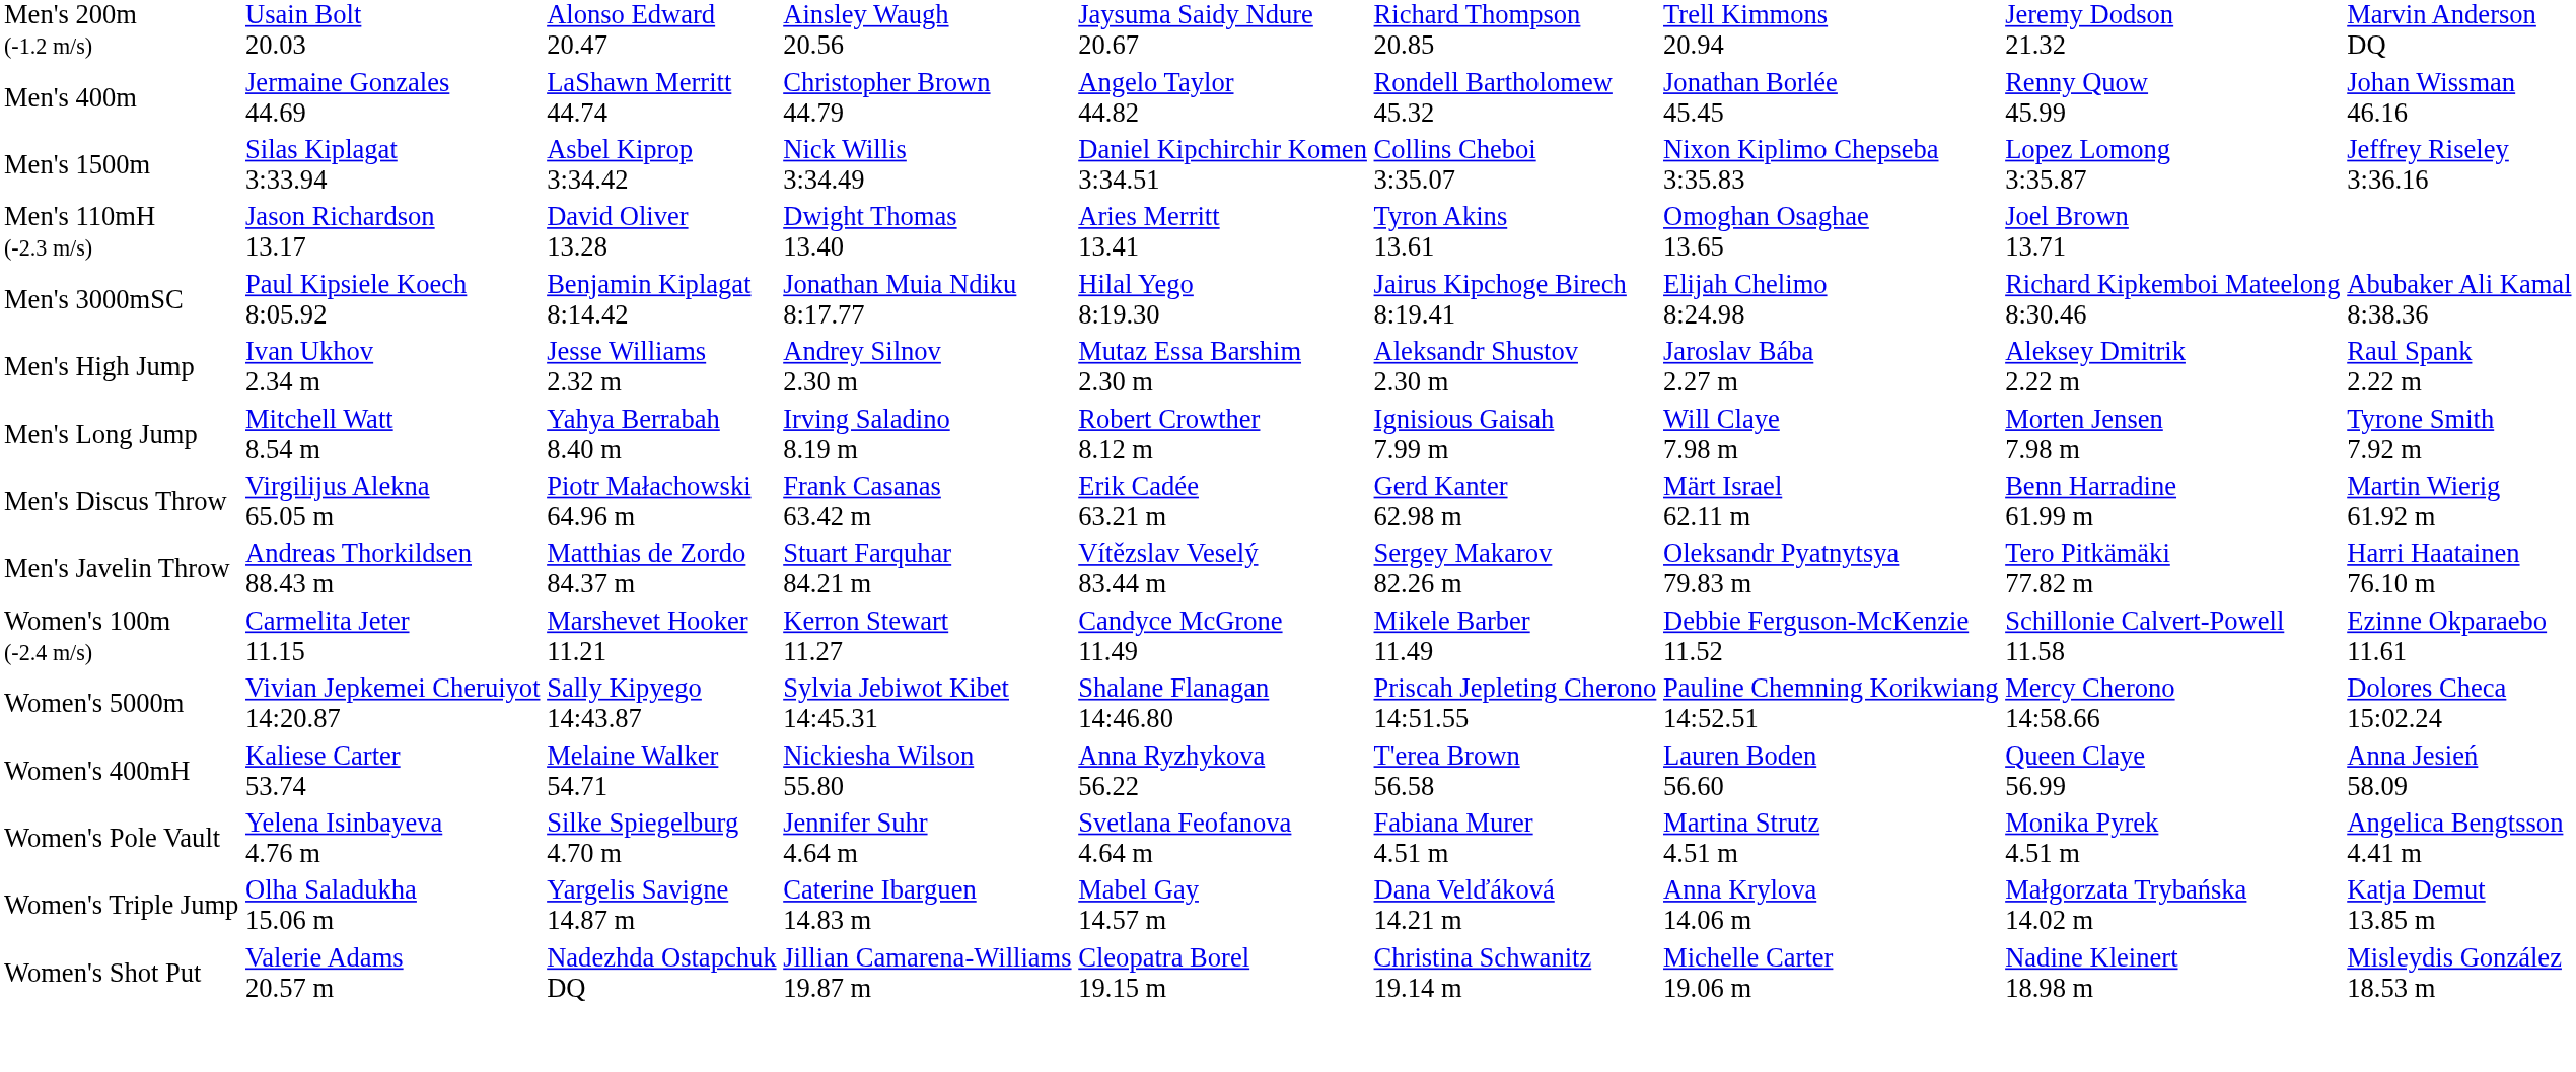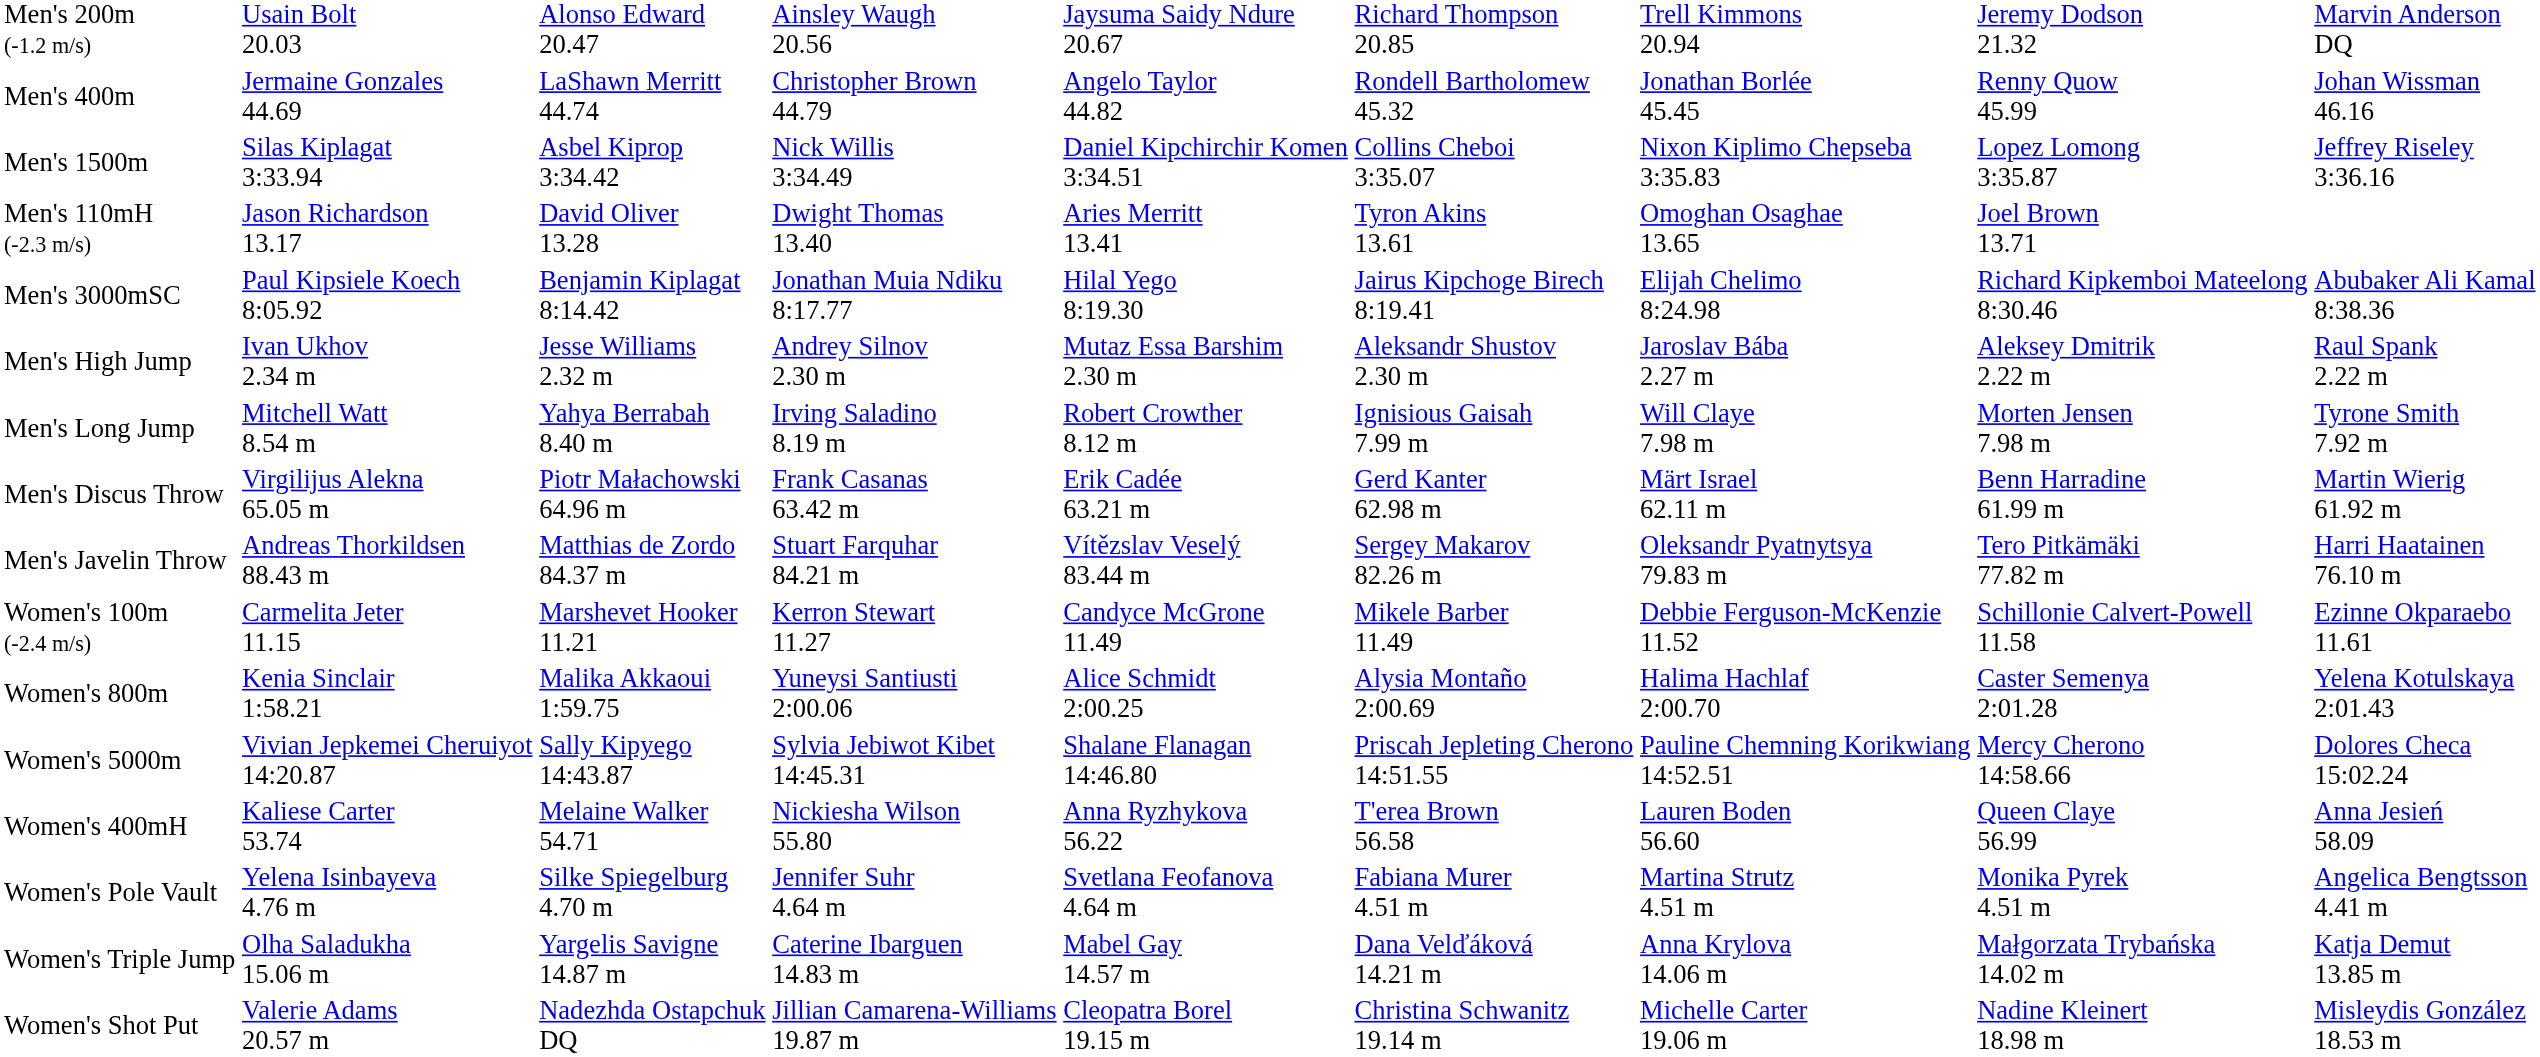 <table>
 <tr>
 <td>Men's 200m<br><small>(-1.2 m/s)</small></td>
 <td><a href='#'>Usain Bolt</a><br>  20.03</td>
 <td><a href='#'>Alonso Edward</a><br>  20.47</td>
 <td><a href='#'>Ainsley Waugh</a><br>  20.56</td>
 <td><a href='#'>Jaysuma Saidy Ndure</a><br>  20.67</td>
 <td><a href='#'>Richard Thompson</a><br>  20.85</td>
 <td><a href='#'>Trell Kimmons</a><br>  20.94</td>
 <td><a href='#'>Jeremy Dodson</a><br>  21.32</td>
 <td><a href='#'>Marvin Anderson</a><br>  DQ</td>
 </tr>
 <tr>
 <td>Men's 400m</td>
 <td><a href='#'>Jermaine Gonzales</a><br>  44.69</td>
 <td><a href='#'>LaShawn Merritt</a><br>  44.74</td>
 <td><a href='#'>Christopher Brown</a><br>  44.79</td>
 <td><a href='#'>Angelo Taylor</a><br>  44.82</td>
 <td><a href='#'>Rondell Bartholomew</a><br>  45.32</td>
 <td><a href='#'>Jonathan Borlée</a><br>  45.45</td>
 <td><a href='#'>Renny Quow</a><br>  45.99</td>
 <td><a href='#'>Johan Wissman</a><br>  46.16</td>
 </tr>
 <tr>
 <td>Men's 1500m</td>
 <td><a href='#'>Silas Kiplagat</a><br>  3:33.94</td>
 <td><a href='#'>Asbel Kiprop</a><br>  3:34.42</td>
 <td><a href='#'>Nick Willis</a><br>  3:34.49</td>
 <td><a href='#'>Daniel Kipchirchir Komen</a><br>  3:34.51</td>
 <td><a href='#'>Collins Cheboi</a><br>  3:35.07</td>
 <td><a href='#'>Nixon Kiplimo Chepseba</a><br>  3:35.83</td>
 <td><a href='#'>Lopez Lomong</a><br>  3:35.87</td>
 <td><a href='#'>Jeffrey Riseley</a><br>  3:36.16</td>
 </tr>
 <tr>
 <td>Men's 110mH<br><small>(-2.3 m/s)</small></td>
 <td><a href='#'>Jason Richardson</a><br>  13.17</td>
 <td><a href='#'>David Oliver</a><br>  13.28</td>
 <td><a href='#'>Dwight Thomas</a><br>  13.40</td>
 <td><a href='#'>Aries Merritt</a><br>  13.41</td>
 <td><a href='#'>Tyron Akins</a><br>  13.61</td>
 <td><a href='#'>Omoghan Osaghae</a><br>  13.65</td>
 <td><a href='#'>Joel Brown</a><br>  13.71</td>
 </tr>
 <tr>
 <td>Men's 3000mSC</td>
 <td><a href='#'>Paul Kipsiele Koech</a><br>  8:05.92</td>
 <td><a href='#'>Benjamin Kiplagat</a><br>  8:14.42</td>
 <td><a href='#'>Jonathan Muia Ndiku</a><br>  8:17.77</td>
 <td><a href='#'>Hilal Yego</a><br>  8:19.30</td>
 <td><a href='#'>Jairus Kipchoge Birech</a><br>  8:19.41</td>
 <td><a href='#'>Elijah Chelimo</a><br>  8:24.98</td>
 <td><a href='#'>Richard Kipkemboi Mateelong</a><br>  8:30.46</td>
 <td><a href='#'>Abubaker Ali Kamal</a><br>  8:38.36</td>
 </tr>
 <tr>
 <td>Men's High Jump</td>
 <td><a href='#'>Ivan Ukhov</a><br>  2.34 m</td>
 <td><a href='#'>Jesse Williams</a><br>  2.32 m</td>
 <td><a href='#'>Andrey Silnov</a><br>  2.30 m</td>
 <td><a href='#'>Mutaz Essa Barshim</a><br>  2.30 m</td>
 <td><a href='#'>Aleksandr Shustov</a><br>  2.30 m</td>
 <td><a href='#'>Jaroslav Bába</a><br>  2.27 m</td>
 <td><a href='#'>Aleksey Dmitrik</a><br>  2.22 m</td>
 <td><a href='#'>Raul Spank</a><br>  2.22 m</td>
 </tr>
 <tr>
 <td>Men's Long Jump</td>
 <td><a href='#'>Mitchell Watt</a><br>  8.54 m</td>
 <td><a href='#'>Yahya Berrabah</a><br>  8.40 m</td>
 <td><a href='#'>Irving Saladino</a><br>  8.19 m</td>
 <td><a href='#'>Robert Crowther</a><br>  8.12 m</td>
 <td><a href='#'>Ignisious Gaisah</a><br>  7.99 m</td>
 <td><a href='#'>Will Claye</a><br>  7.98 m</td>
 <td><a href='#'>Morten Jensen</a><br>  7.98 m</td>
 <td><a href='#'>Tyrone Smith</a><br>  7.92 m</td>
 </tr>
 <tr>
 <td>Men's Discus Throw</td>
 <td><a href='#'>Virgilijus Alekna</a><br>  65.05 m</td>
 <td><a href='#'>Piotr Małachowski</a><br>  64.96 m</td>
 <td><a href='#'>Frank Casanas</a><br>  63.42 m</td>
 <td><a href='#'>Erik Cadée</a><br>  63.21 m</td>
 <td><a href='#'>Gerd Kanter</a><br>  62.98 m</td>
 <td><a href='#'>Märt Israel</a><br>  62.11 m</td>
 <td><a href='#'>Benn Harradine</a><br>  61.99 m</td>
 <td><a href='#'>Martin Wierig</a><br>  61.92 m</td>
 </tr>
 <tr>
 <td>Men's Javelin Throw</td>
 <td><a href='#'>Andreas Thorkildsen</a><br>  88.43 m</td>
 <td><a href='#'>Matthias de Zordo</a><br>  84.37 m</td>
 <td><a href='#'>Stuart Farquhar</a><br>  84.21 m</td>
 <td><a href='#'>Vítězslav Veselý</a><br>  83.44 m</td>
 <td><a href='#'>Sergey Makarov</a><br>  82.26 m</td>
 <td><a href='#'>Oleksandr Pyatnytsya</a><br>  79.83 m</td>
 <td><a href='#'>Tero Pitkämäki</a><br>  77.82 m</td>
 <td><a href='#'>Harri Haatainen</a><br>  76.10 m</td>
 </tr>
 <tr>
 <td>Women's 100m<br><small>(-2.4 m/s)</small></td>
 <td><a href='#'>Carmelita Jeter</a><br>  11.15</td>
 <td><a href='#'>Marshevet Hooker</a><br>  11.21</td>
 <td><a href='#'>Kerron Stewart</a><br>  11.27</td>
 <td><a href='#'>Candyce McGrone</a><br>  11.49</td>
 <td><a href='#'>Mikele Barber</a><br>  11.49</td>
 <td><a href='#'>Debbie Ferguson-McKenzie</a><br>  11.52</td>
 <td><a href='#'>Schillonie Calvert-Powell</a><br>  11.58</td>
 <td><a href='#'>Ezinne Okparaebo</a><br>  11.61</td>
 </tr>
 <tr>
+<td>Women's 800m</td>
+<td><a href='#'>Kenia Sinclair</a><br>  1:58.21</td>
+<td><a href='#'>Malika Akkaoui</a><br>  1:59.75</td>
+<td><a href='#'>Yuneysi Santiusti</a><br>  2:00.06</td>
+<td><a href='#'>Alice Schmidt</a><br>  2:00.25</td>
+<td><a href='#'>Alysia Montaño</a><br>  2:00.69</td>
+<td><a href='#'>Halima Hachlaf</a><br>  2:00.70</td>
+<td><a href='#'>Caster Semenya</a><br>  2:01.28</td>
+<td><a href='#'>Yelena Kotulskaya</a><br>  2:01.43</td>
+</tr>
+<tr>
 <td>Women's 5000m</td>
 <td><a href='#'>Vivian Jepkemei Cheruiyot</a><br>  14:20.87</td>
 <td><a href='#'>Sally Kipyego</a><br>  14:43.87</td>
 <td><a href='#'>Sylvia Jebiwot Kibet</a><br>  14:45.31</td>
 <td><a href='#'>Shalane Flanagan</a><br>  14:46.80</td>
 <td><a href='#'>Priscah Jepleting Cherono</a><br>  14:51.55</td>
 <td><a href='#'>Pauline Chemning Korikwiang</a><br>  14:52.51</td>
 <td><a href='#'>Mercy Cherono</a><br>  14:58.66</td>
 <td><a href='#'>Dolores Checa</a><br>  15:02.24</td>
 </tr>
 <tr>
 <td>Women's 400mH</td>
 <td><a href='#'>Kaliese Carter</a><br>  53.74</td>
 <td><a href='#'>Melaine Walker</a><br>  54.71</td>
 <td><a href='#'>Nickiesha Wilson</a><br>  55.80</td>
 <td><a href='#'>Anna Ryzhykova</a><br>  56.22</td>
 <td><a href='#'>T'erea Brown</a><br>  56.58</td>
 <td><a href='#'>Lauren Boden</a><br>  56.60</td>
 <td><a href='#'>Queen Claye</a><br>  56.99</td>
 <td><a href='#'>Anna Jesień</a><br>  58.09</td>
 </tr>
 <tr>
 <td>Women's Pole Vault</td>
 <td><a href='#'>Yelena Isinbayeva</a><br>  4.76 m</td>
 <td><a href='#'>Silke Spiegelburg</a><br>  4.70 m</td>
 <td><a href='#'>Jennifer Suhr</a><br>  4.64 m</td>
 <td><a href='#'>Svetlana Feofanova</a><br>  4.64 m</td>
 <td><a href='#'>Fabiana Murer</a><br>  4.51 m</td>
 <td><a href='#'>Martina Strutz</a><br>  4.51 m</td>
 <td><a href='#'>Monika Pyrek</a><br>  4.51 m</td>
 <td><a href='#'>Angelica Bengtsson</a><br>  4.41 m</td>
 </tr>
 <tr>
 <td>Women's Triple Jump</td>
 <td><a href='#'>Olha Saladukha</a><br>  15.06 m</td>
 <td><a href='#'>Yargelis Savigne</a><br>  14.87 m</td>
 <td><a href='#'>Caterine Ibarguen</a><br>  14.83 m</td>
 <td><a href='#'>Mabel Gay</a><br>  14.57 m</td>
 <td><a href='#'>Dana Velďáková</a><br>  14.21 m</td>
 <td><a href='#'>Anna Krylova</a><br>  14.06 m</td>
 <td><a href='#'>Małgorzata Trybańska</a><br>  14.02 m</td>
 <td><a href='#'>Katja Demut</a><br>  13.85 m</td>
 </tr>
 <tr>
 <td>Women's Shot Put</td>
 <td><a href='#'>Valerie Adams</a><br>  20.57 m</td>
 <td><a href='#'>Nadezhda Ostapchuk</a><br>  DQ</td>
 <td><a href='#'>Jillian Camarena-Williams</a><br>  19.87 m</td>
 <td><a href='#'>Cleopatra Borel</a><br>  19.15 m</td>
 <td><a href='#'>Christina Schwanitz</a><br>  19.14 m</td>
 <td><a href='#'>Michelle Carter</a><br>  19.06 m</td>
 <td><a href='#'>Nadine Kleinert</a><br>  18.98 m</td>
 <td><a href='#'>Misleydis González</a><br>  18.53 m</td>
 </tr>
 </table>
